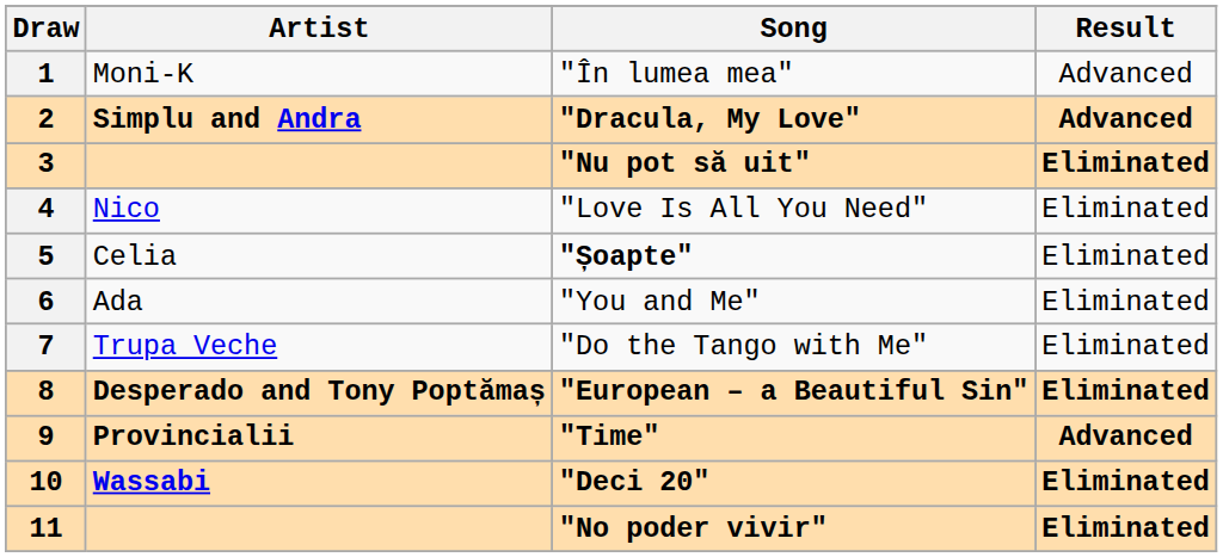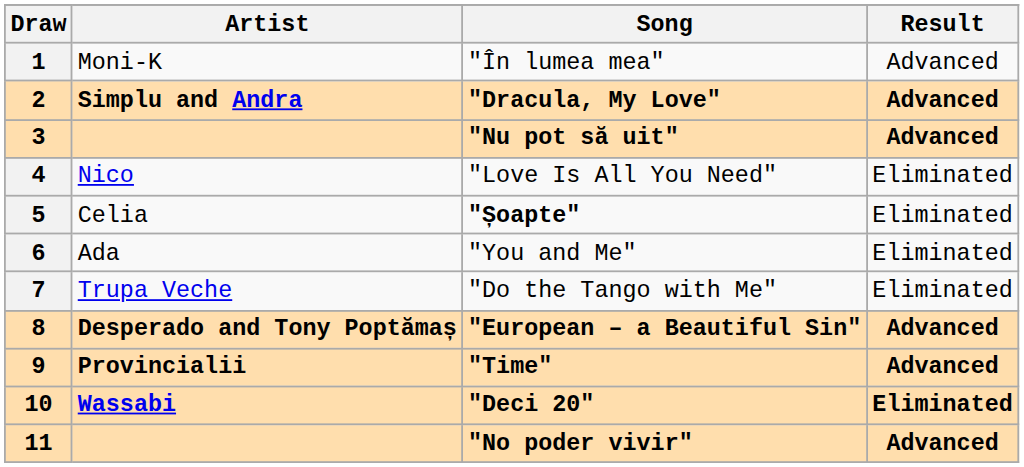 <table class="wikitable sortable plainrowheaders" style="margin: 1em auto 1em auto; text-align:center">
 <tr>
 </tr>
 <tr>
 <th scope="col">Draw</th>
 <th scope="col">Artist</th>
 <th scope="col">Song</th>
 <th scope="col">Result</th>
 </tr>
 <tr>
 <th scope="row" style="text-align:center;">1</th>
 <td style="text-align:left">Moni-K</td>
 <td style="text-align:left">"În lumea mea"</td>
 <td>Advanced</td>
 </tr>
 <tr style="font-weight:bold; background:navajowhite;">
 <th scope="row" style="text-align:center; background:navajowhite;">2</th>
 <td style="text-align:left">Simplu and <a href='#'>Andra</a></td>
 <td style="text-align:left">"Dracula, My Love"</td>
 <td>Advanced</td>
 </tr>
 <tr style="font-weight:bold; background:navajowhite;">
 <th scope="row" style="text-align:center; background:navajowhite;">3</th>
 <td style="text-align:left"></td>
 <td style="text-align:left">"Nu pot să uit"</td>
-<td>Eliminated</td>
+<td>Advanced</td>
 </tr>
 <tr>
 <th scope="row" style="text-align:center;">4</th>
 <td style="text-align:left"><a href='#'>Nico</a></td>
 <td style="text-align:left">"Love Is All You Need"</td>
 <td>Eliminated</td>
 </tr>
 <tr>
 <th scope="row" style="text-align:center;">5</th>
 <td style="text-align:left">Celia</td>
 <td style="text-align:left"><strong>"Șoapte"</strong></td>
 <td>Eliminated</td>
 </tr>
 <tr>
 <th scope="row" style="text-align:center;">6</th>
 <td style="text-align:left">Ada</td>
 <td style="text-align:left">"You and Me"</td>
 <td>Eliminated</td>
 </tr>
 <tr>
 <th scope="row" style="text-align:center;">7</th>
 <td style="text-align:left"><a href='#'>Trupa Veche</a></td>
 <td style="text-align:left">"Do the Tango with Me"</td>
 <td>Eliminated</td>
 </tr>
 <tr style="font-weight:bold; background:navajowhite;">
 <th scope="row" style="text-align:center; background:navajowhite;">8</th>
 <td style="text-align:left">Desperado and Tony Poptămaș</td>
 <td style="text-align:left">"European – a Beautiful Sin"</td>
-<td>Eliminated</td>
+<td>Advanced</td>
 </tr>
 <tr style="font-weight:bold; background:navajowhite;">
 <th scope="row" style="text-align:center; background:navajowhite;">9</th>
 <td style="text-align:left">Provincialii</td>
 <td style="text-align:left">"Time"</td>
 <td>Advanced</td>
 </tr>
 <tr style="font-weight:bold; background:navajowhite;">
 <th scope="row" style="text-align:center; background:navajowhite;">10</th>
 <td style="text-align:left"><a href='#'>Wassabi</a></td>
 <td style="text-align:left">"Deci 20"</td>
 <td>Eliminated</td>
 </tr>
 <tr style="font-weight:bold; background:navajowhite;">
 <th scope="row" style="text-align:center; background:navajowhite;">11</th>
 <td style="text-align:left"></td>
 <td style="text-align:left">"No poder vivir"</td>
-<td>Eliminated</td>
+<td>Advanced</td>
 </tr>
 </table>
